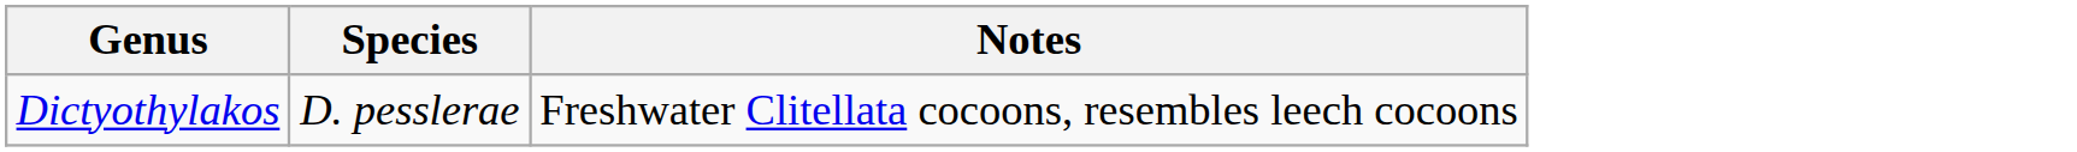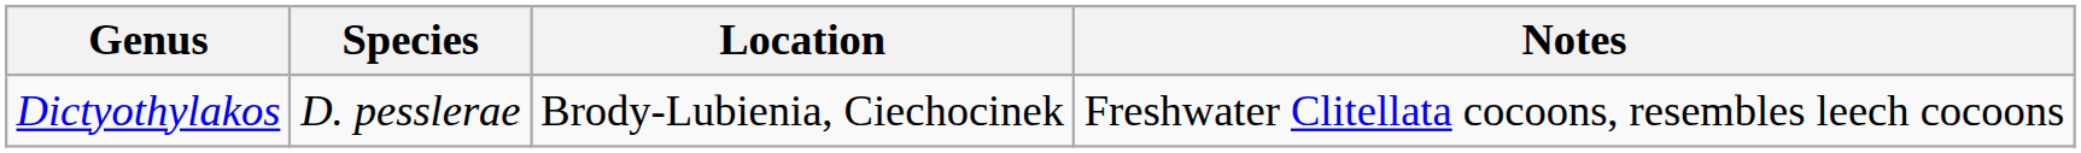 <table class="wikitable">
 <tr>
 <th>Genus</th>
 <th>Species</th>
+<th>Location</th>
 <th>Notes</th>
 </tr>
 <tr>
 <td><em><a href='#'>Dictyothylakos</a></em></td>
 <td><em>D. pesslerae</em></td>
+<td>Brody-Lubienia, Ciechocinek</td>
 <td>Freshwater <a href='#'>Clitellata</a> cocoons, resembles leech cocoons</td>
 </tr>
 </table>
